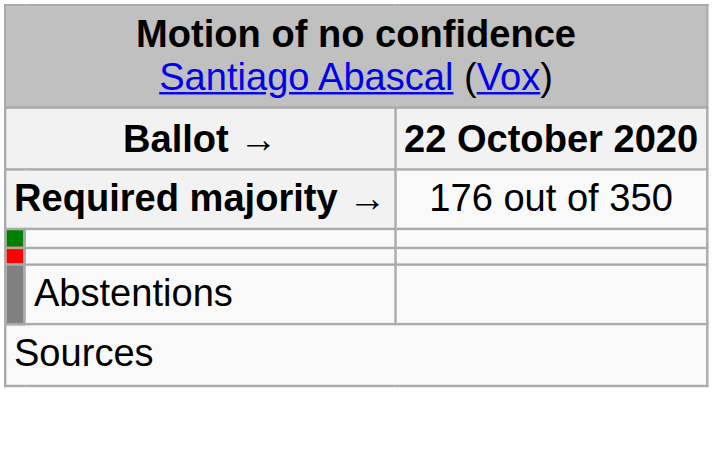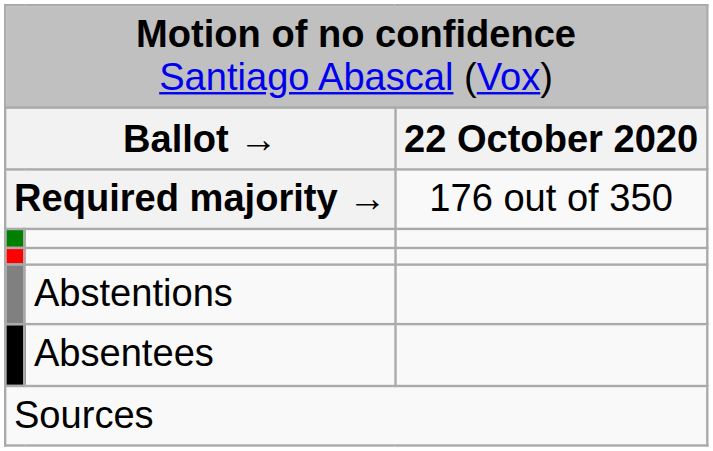 <table class="wikitable" style="text-align:center;">
 <tr>
 <td colspan="3" align="center" bgcolor="#C0C0C0"><strong>Motion of no confidence</strong><br><a href='#'>Santiago Abascal</a> (<a href='#'>Vox</a>)</td>
 </tr>
 <tr>
 <th colspan="2" style="width:150px;">Ballot →</th>
 <th>22 October 2020</th>
 </tr>
 <tr>
 <th colspan="2">Required majority →</th>
 <td>176 out of 350 </td>
 </tr>
 <tr>
 <th style="width:1px; background:green;"></th>
 <td style="text-align:left;"></td>
 <td></td>
 </tr>
 <tr>
 <th style="color:inherit;background:red;"></th>
 <td style="text-align:left;"></td>
 <td></td>
 </tr>
 <tr>
 <th style="color:inherit;background:gray;"></th>
 <td style="text-align:left;"><span>Abstentions</span></td>
 <td></td>
 </tr>
 <tr>
+<th style="color:inherit;background:black;"></th>
+<td style="text-align:left;"><span>Absentees</span></td>
+<td></td>
+</tr>
+<tr>
 <td style="text-align:left;" colspan="3">Sources</td>
 </tr>
 </table>
